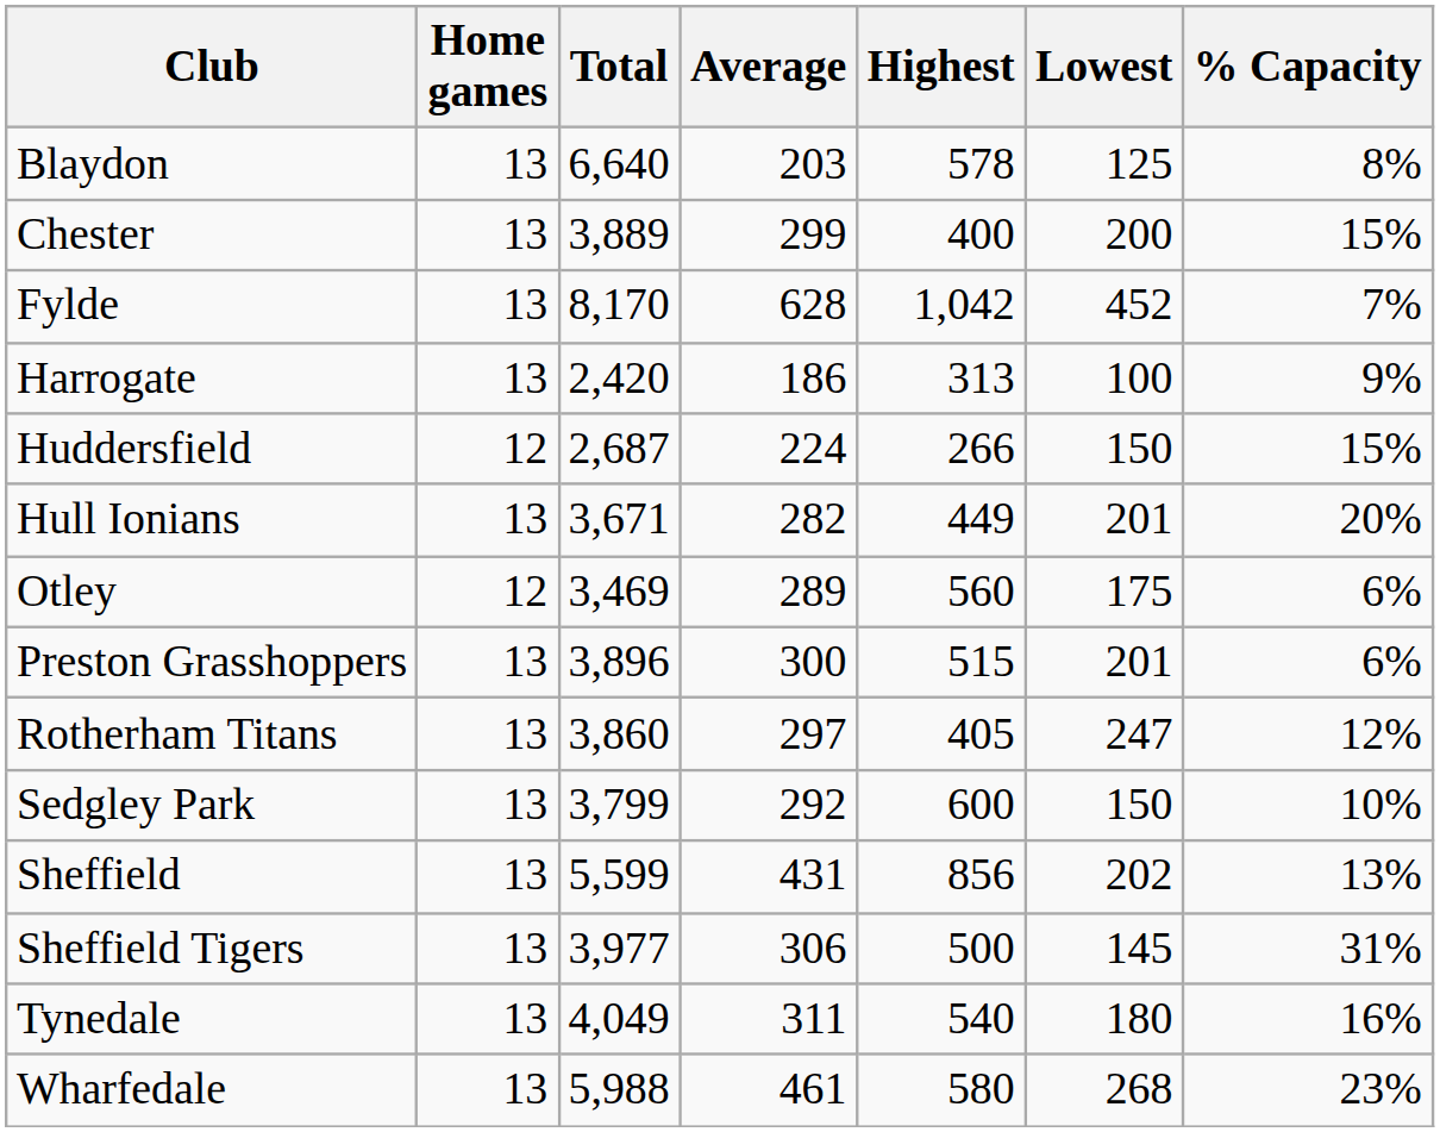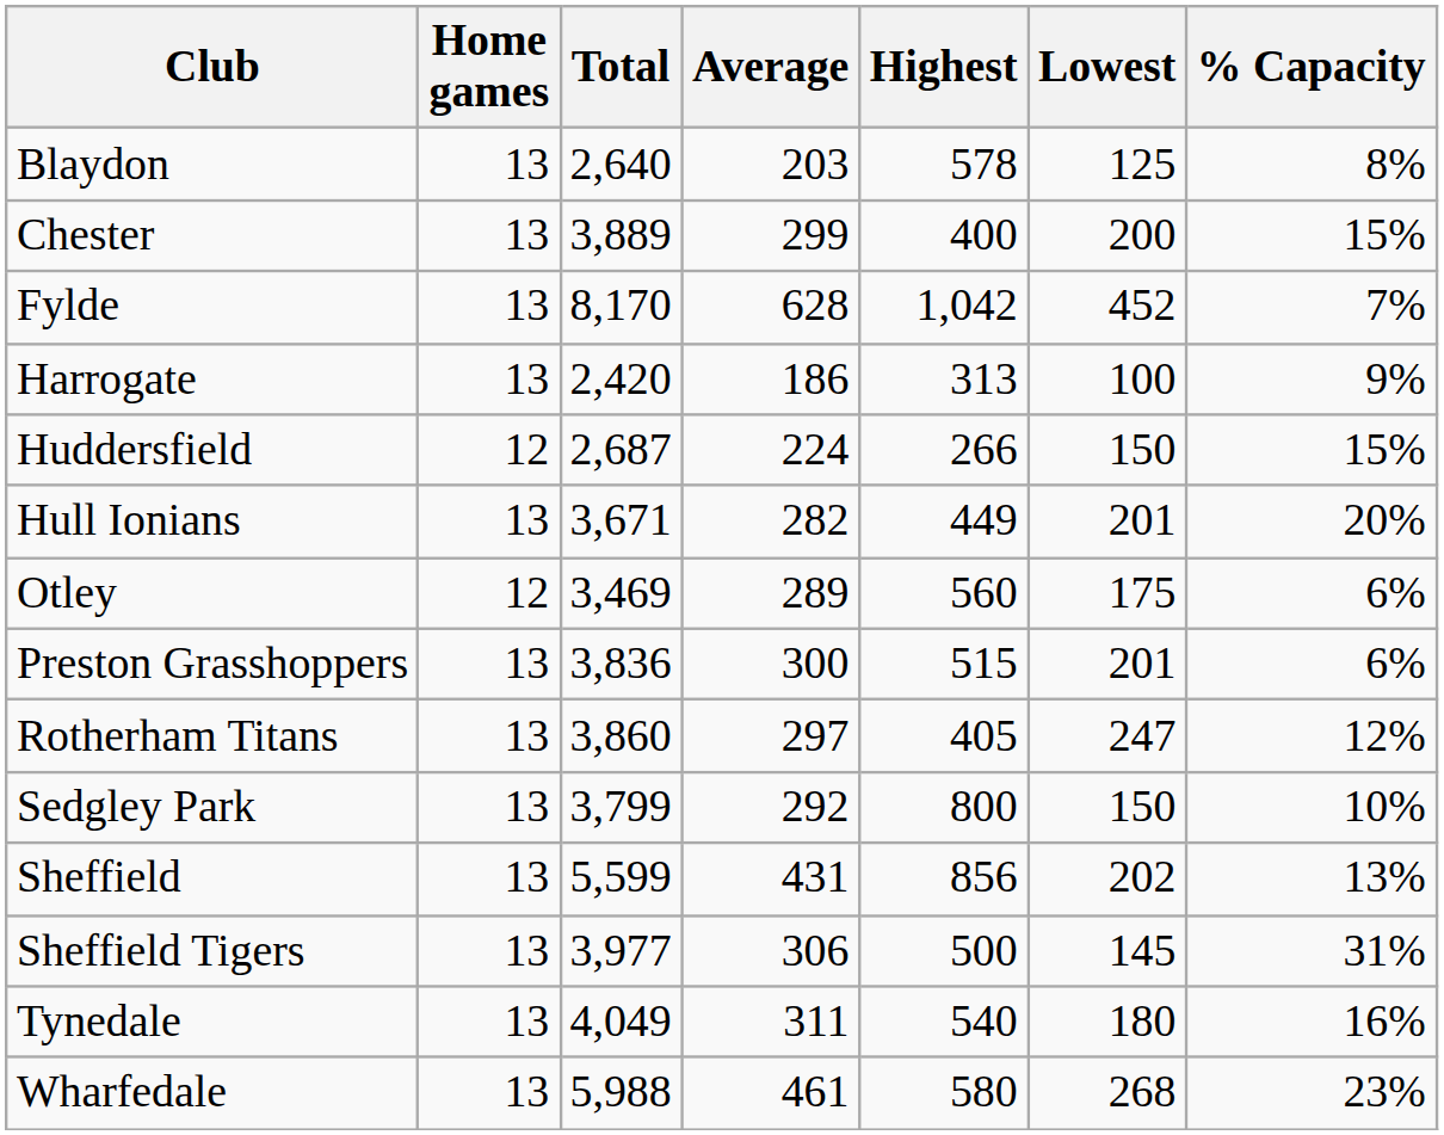 <table class="wikitable sortable" style="text-align:right">
 <tr>
 <th>Club</th>
 <th>Home<br>games</th>
 <th>Total</th>
 <th>Average</th>
 <th>Highest</th>
 <th>Lowest</th>
 <th>% Capacity</th>
 </tr>
 <tr>
 <td style="text-align:left">Blaydon</td>
 <td>13</td>
-<td>6,640</td>
+<td>2,640</td>
 <td>203</td>
 <td>578</td>
 <td>125</td>
 <td>8%</td>
 </tr>
 <tr>
 <td style="text-align:left">Chester</td>
 <td>13</td>
 <td>3,889</td>
 <td>299</td>
 <td>400</td>
 <td>200</td>
 <td>15%</td>
 </tr>
 <tr>
 <td style="text-align:left">Fylde</td>
 <td>13</td>
 <td>8,170</td>
 <td>628</td>
 <td>1,042</td>
 <td>452</td>
 <td>7%</td>
 </tr>
 <tr>
 <td style="text-align:left">Harrogate</td>
 <td>13</td>
 <td>2,420</td>
 <td>186</td>
 <td>313</td>
 <td>100</td>
 <td>9%</td>
 </tr>
 <tr>
 <td style="text-align:left">Huddersfield</td>
 <td>12</td>
 <td>2,687</td>
 <td>224</td>
 <td>266</td>
 <td>150</td>
 <td>15%</td>
 </tr>
 <tr>
 <td style="text-align:left">Hull Ionians</td>
 <td>13</td>
 <td>3,671</td>
 <td>282</td>
 <td>449</td>
 <td>201</td>
 <td>20%</td>
 </tr>
 <tr>
 <td style="text-align:left">Otley</td>
 <td>12</td>
 <td>3,469</td>
 <td>289</td>
 <td>560</td>
 <td>175</td>
 <td>6%</td>
 </tr>
 <tr>
 <td style="text-align:left">Preston Grasshoppers</td>
 <td>13</td>
-<td>3,896</td>
+<td>3,836</td>
 <td>300</td>
 <td>515</td>
 <td>201</td>
 <td>6%</td>
 </tr>
 <tr>
 <td style="text-align:left">Rotherham Titans</td>
 <td>13</td>
 <td>3,860</td>
 <td>297</td>
 <td>405</td>
 <td>247</td>
 <td>12%</td>
 </tr>
 <tr>
 <td style="text-align:left">Sedgley Park</td>
 <td>13</td>
 <td>3,799</td>
 <td>292</td>
-<td>600</td>
+<td>800</td>
 <td>150</td>
 <td>10%</td>
 </tr>
 <tr>
 <td style="text-align:left">Sheffield</td>
 <td>13</td>
 <td>5,599</td>
 <td>431</td>
 <td>856</td>
 <td>202</td>
 <td>13%</td>
 </tr>
 <tr>
 <td style="text-align:left">Sheffield Tigers</td>
 <td>13</td>
 <td>3,977</td>
 <td>306</td>
 <td>500</td>
 <td>145</td>
 <td>31%</td>
 </tr>
 <tr>
 <td style="text-align:left">Tynedale</td>
 <td>13</td>
 <td>4,049</td>
 <td>311</td>
 <td>540</td>
 <td>180</td>
 <td>16%</td>
 </tr>
 <tr>
 <td style="text-align:left">Wharfedale</td>
 <td>13</td>
 <td>5,988</td>
 <td>461</td>
 <td>580</td>
 <td>268</td>
 <td>23%</td>
 </tr>
 <tr>
 </tr>
 </table>
